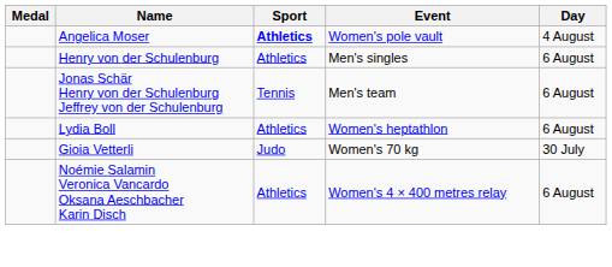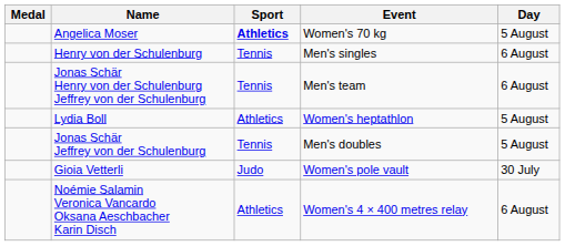 <table class="wikitable sortable" style="font-size: 95%; width:55%">
 <tr>
 <th>Medal</th>
 <th>Name</th>
 <th>Sport</th>
 <th>Event</th>
 <th>Day</th>
 </tr>
 <tr>
 <td></td>
 <td><a href='#'>Angelica Moser</a></td>
 <td><strong><a href='#'>Athletics</a></strong></td>
-<td><a href='#'>Women's pole vault</a></td>
-<td>4 August</td>
+<td>Women's 70 kg</td>
+<td>5 August</td>
 </tr>
 <tr>
 <td></td>
 <td><a href='#'>Henry von der Schulenburg</a></td>
-<td><a href='#'>Athletics</a></td>
+<td><a href='#'>Tennis</a></td>
 <td>Men's singles</td>
 <td>6 August</td>
 </tr>
 <tr>
 <td></td>
 <td><a href='#'>Jonas Schär</a><br><a href='#'>Henry von der Schulenburg</a><br><a href='#'>Jeffrey von der Schulenburg</a></td>
 <td><a href='#'>Tennis</a></td>
 <td>Men's team</td>
 <td>6 August</td>
 </tr>
 <tr>
 <td></td>
 <td><a href='#'>Lydia Boll</a></td>
 <td><a href='#'>Athletics</a></td>
 <td><a href='#'>Women's heptathlon</a></td>
-<td>6 August</td>
+<td>5 August</td>
+</tr>
+<tr>
+<td></td>
+<td><a href='#'>Jonas Schär</a><br><a href='#'>Jeffrey von der Schulenburg</a></td>
+<td><a href='#'>Tennis</a></td>
+<td>Men's doubles</td>
+<td>5 August</td>
 </tr>
 <tr>
 <td></td>
 <td><a href='#'>Gioia Vetterli</a></td>
 <td><a href='#'>Judo</a></td>
-<td>Women's 70 kg</td>
+<td><a href='#'>Women's pole vault</a></td>
 <td>30 July</td>
 </tr>
 <tr>
 <td></td>
 <td><a href='#'>Noémie Salamin</a><br><a href='#'>Veronica Vancardo</a><br><a href='#'>Oksana Aeschbacher</a><br><a href='#'>Karin Disch</a></td>
 <td><a href='#'>Athletics</a></td>
 <td><a href='#'>Women's 4 × 400 metres relay</a></td>
 <td>6 August</td>
 </tr>
 </table>
